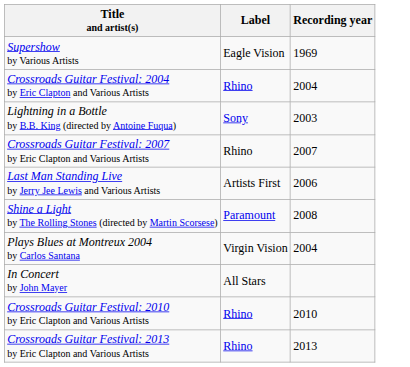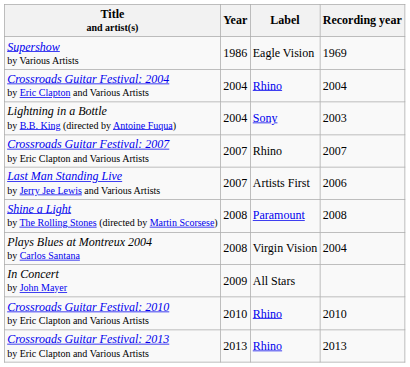 <table class="wikitable">
 <tr>
 <th>Title<br><small>and artist(s)</small></th>
+<th>Year</th>
 <th>Label</th>
 <th>Recording year</th>
 </tr>
 <tr>
 <td><em><a href='#'>Supershow</a></em><br><small>by Various Artists</small></td>
+<td>1986</td>
 <td>Eagle Vision</td>
 <td>1969</td>
 </tr>
 <tr>
 <td><em><a href='#'>Crossroads Guitar Festival: 2004</a></em><br><small>by <a href='#'>Eric Clapton</a> and Various Artists</small></td>
+<td>2004</td>
 <td><a href='#'>Rhino</a></td>
 <td>2004</td>
 </tr>
 <tr>
 <td><em>Lightning in a Bottle</em><br><small>by <a href='#'>B.B. King</a> (directed by <a href='#'>Antoine Fuqua</a>)</small></td>
+<td>2004</td>
 <td><a href='#'>Sony</a></td>
 <td>2003</td>
 </tr>
 <tr>
 <td><em><a href='#'>Crossroads Guitar Festival: 2007</a></em><br><small>by Eric Clapton and Various Artists</small></td>
+<td>2007</td>
 <td>Rhino</td>
 <td>2007</td>
 </tr>
 <tr>
 <td><em><a href='#'>Last Man Standing Live</a></em><br><small>by <a href='#'>Jerry Jee Lewis</a> and Various Artists</small></td>
+<td>2007</td>
 <td>Artists First</td>
 <td>2006</td>
 </tr>
 <tr>
 <td><a href='#'><em>Shine a Light</em></a><br><small>by <a href='#'>The Rolling Stones</a> (directed by <a href='#'>Martin Scorsese</a>)</small></td>
+<td>2008</td>
 <td><a href='#'>Paramount</a></td>
 <td>2008</td>
 </tr>
 <tr>
 <td><em>Plays Blues at Montreux 2004</em><br><small>by <a href='#'>Carlos Santana</a></small></td>
+<td>2008</td>
 <td>Virgin Vision</td>
 <td>2004</td>
 </tr>
 <tr>
 <td><em>In Concert</em><br><small>by <a href='#'>John Mayer</a></small></td>
+<td>2009</td>
 <td>All Stars</td>
 <td></td>
 </tr>
 <tr>
 <td><em><a href='#'>Crossroads Guitar Festival: 2010</a></em><br><small>by Eric Clapton and Various Artists</small></td>
+<td>2010</td>
 <td><a href='#'>Rhino</a></td>
 <td>2010</td>
 </tr>
 <tr>
 <td><em><a href='#'>Crossroads Guitar Festival: 2013</a></em><br><small>by Eric Clapton and Various Artists</small></td>
+<td>2013</td>
 <td><a href='#'>Rhino</a></td>
 <td>2013</td>
 </tr>
 </table>
